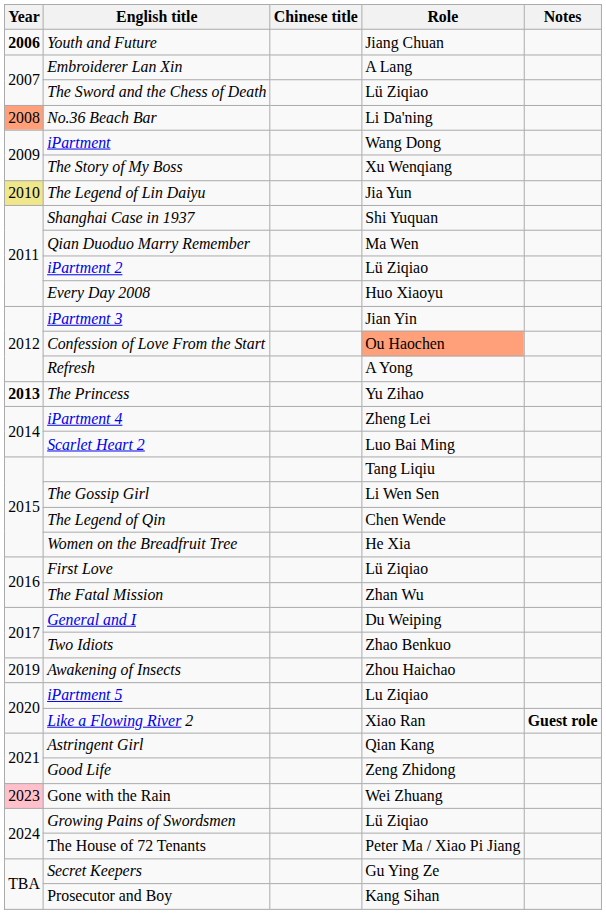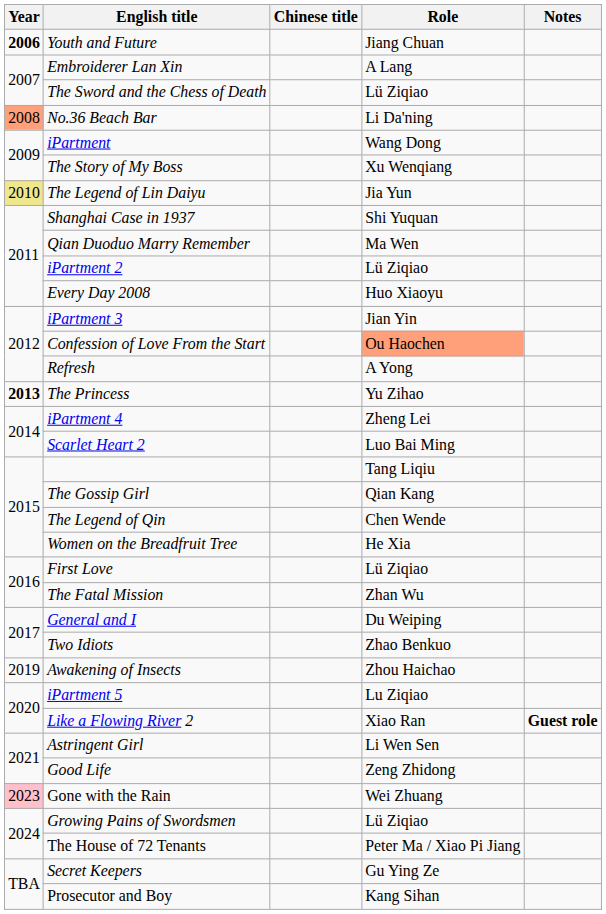 <table class="wikitable">
 <tr>
 <th>Year</th>
 <th>English title</th>
 <th>Chinese title</th>
 <th>Role</th>
 <th>Notes</th>
 </tr>
 <tr>
 <td><strong>2006</strong></td>
 <td><em>Youth and Future</em></td>
 <td></td>
 <td>Jiang Chuan</td>
 <td></td>
 </tr>
 <tr>
 <td rowspan="2">2007</td>
 <td><em>Embroiderer Lan Xin</em></td>
 <td></td>
 <td>A Lang</td>
 <td></td>
 </tr>
 <tr>
 <td><em>The Sword and the Chess of Death</em></td>
 <td></td>
 <td>Lü Ziqiao</td>
 <td></td>
 </tr>
 <tr>
 <td style="background: lightsalmon;">2008</td>
 <td><em>No.36 Beach Bar</em></td>
 <td></td>
 <td>Li Da'ning</td>
 <td></td>
 </tr>
 <tr>
 <td rowspan="2">2009</td>
 <td><em><a href='#'>iPartment</a></em></td>
 <td></td>
 <td>Wang Dong</td>
 <td></td>
 </tr>
 <tr>
 <td><em>The Story of My Boss</em></td>
 <td></td>
 <td>Xu Wenqiang</td>
 <td></td>
 </tr>
 <tr>
 <td rowspan="1" style="background: khaki;">2010</td>
 <td><em>The Legend of Lin Daiyu</em></td>
 <td></td>
 <td>Jia Yun</td>
 <td></td>
 </tr>
 <tr>
 <td rowspan="4">2011</td>
 <td><em>Shanghai Case in 1937</em></td>
 <td></td>
 <td>Shi Yuquan</td>
 <td></td>
 </tr>
 <tr>
 <td><em>Qian Duoduo Marry Remember</em></td>
 <td></td>
 <td>Ma Wen</td>
 <td></td>
 </tr>
 <tr>
 <td><em><a href='#'>iPartment 2</a></em></td>
 <td></td>
 <td>Lü Ziqiao</td>
 <td></td>
 </tr>
 <tr>
 <td><em>Every Day 2008</em></td>
 <td></td>
 <td>Huo Xiaoyu</td>
 <td></td>
 </tr>
 <tr>
 <td rowspan="3">2012</td>
 <td><em><a href='#'>iPartment 3</a></em></td>
 <td></td>
 <td>Jian Yin</td>
 <td></td>
 </tr>
 <tr>
 <td><em>Confession of Love From the Start</em></td>
 <td></td>
 <td style="background: lightsalmon;">Ou Haochen</td>
 <td></td>
 </tr>
 <tr>
 <td><em>Refresh</em></td>
 <td></td>
 <td>A Yong</td>
 <td></td>
 </tr>
 <tr>
 <td rowspan="1"><strong>2013</strong></td>
 <td><em>The Princess</em></td>
 <td></td>
 <td>Yu Zihao</td>
 <td></td>
 </tr>
 <tr>
 <td rowspan="2">2014</td>
 <td><em><a href='#'>iPartment 4</a></em></td>
 <td></td>
 <td>Zheng Lei</td>
 <td></td>
 </tr>
 <tr>
 <td><em><a href='#'>Scarlet Heart 2</a></em></td>
 <td></td>
 <td>Luo Bai Ming</td>
 <td></td>
 </tr>
 <tr>
 <td rowspan="4">2015</td>
 <td></td>
 <td></td>
 <td>Tang Liqiu</td>
 <td></td>
 </tr>
 <tr>
 <td><em>The Gossip Girl</em></td>
 <td></td>
-<td>Li Wen Sen</td>
+<td>Qian Kang</td>
 <td></td>
 </tr>
 <tr>
 <td><em>The Legend of Qin</em></td>
 <td></td>
 <td>Chen Wende</td>
 <td></td>
 </tr>
 <tr>
 <td><em>Women on the Breadfruit Tree</em></td>
 <td></td>
 <td>He Xia</td>
 <td></td>
 </tr>
 <tr>
 <td rowspan=2>2016</td>
 <td><em>First Love</em></td>
 <td></td>
 <td>Lü Ziqiao</td>
 <td></td>
 </tr>
 <tr>
 <td><em>The Fatal Mission</em></td>
 <td></td>
 <td>Zhan Wu</td>
 <td></td>
 </tr>
 <tr>
 <td rowspan="2">2017</td>
 <td><em><a href='#'>General and I</a></em></td>
 <td></td>
 <td>Du Weiping</td>
 <td></td>
 </tr>
 <tr>
 <td><em>Two Idiots</em></td>
 <td></td>
 <td>Zhao Benkuo</td>
 <td></td>
 </tr>
 <tr>
 <td>2019</td>
 <td><em>Awakening of Insects</em></td>
 <td></td>
 <td>Zhou Haichao</td>
 <td></td>
 </tr>
 <tr>
 <td rowspan=2>2020</td>
 <td><em><a href='#'>iPartment 5</a></em></td>
 <td></td>
 <td>Lu Ziqiao</td>
 <td></td>
 </tr>
 <tr>
 <td><em><a href='#'>Like a Flowing River</a> 2</em></td>
 <td></td>
 <td>Xiao Ran</td>
 <td><strong>Guest role</strong></td>
 </tr>
 <tr>
 <td rowspan=2>2021</td>
 <td><em>Astringent Girl</em></td>
 <td></td>
-<td>Qian Kang</td>
+<td>Li Wen Sen</td>
 <td></td>
 </tr>
 <tr>
 <td><em>Good Life</em></td>
 <td></td>
 <td>Zeng Zhidong</td>
 <td></td>
 </tr>
 <tr>
 <td style="background: pink;">2023</td>
 <td>Gone with the Rain</td>
 <td></td>
 <td>Wei Zhuang</td>
 <td></td>
 </tr>
 <tr>
 <td rowspan="2">2024</td>
 <td><em>Growing Pains of Swordsmen</em></td>
 <td></td>
 <td>Lü Ziqiao</td>
 <td></td>
 </tr>
 <tr>
 <td>The House of 72 Tenants</td>
 <td></td>
 <td>Peter Ma / Xiao Pi Jiang</td>
 <td></td>
 </tr>
 <tr>
 <td rowspan="4">TBA</td>
 <td><em>Secret Keepers</em></td>
 <td></td>
 <td>Gu Ying Ze</td>
 <td></td>
 </tr>
 <tr>
 <td>Prosecutor and Boy</td>
 <td></td>
 <td>Kang Sihan</td>
 <td></td>
 </tr>
 </table>
